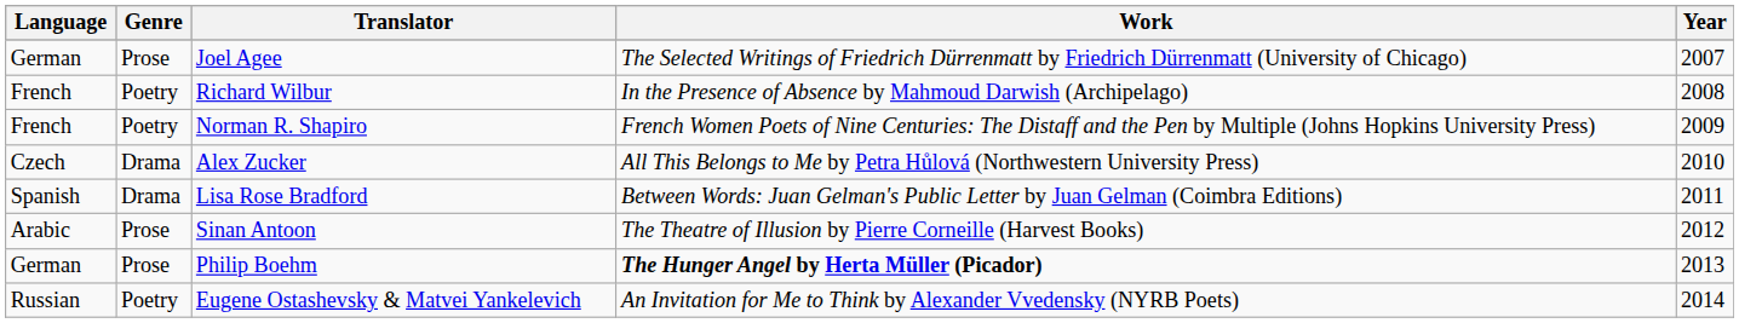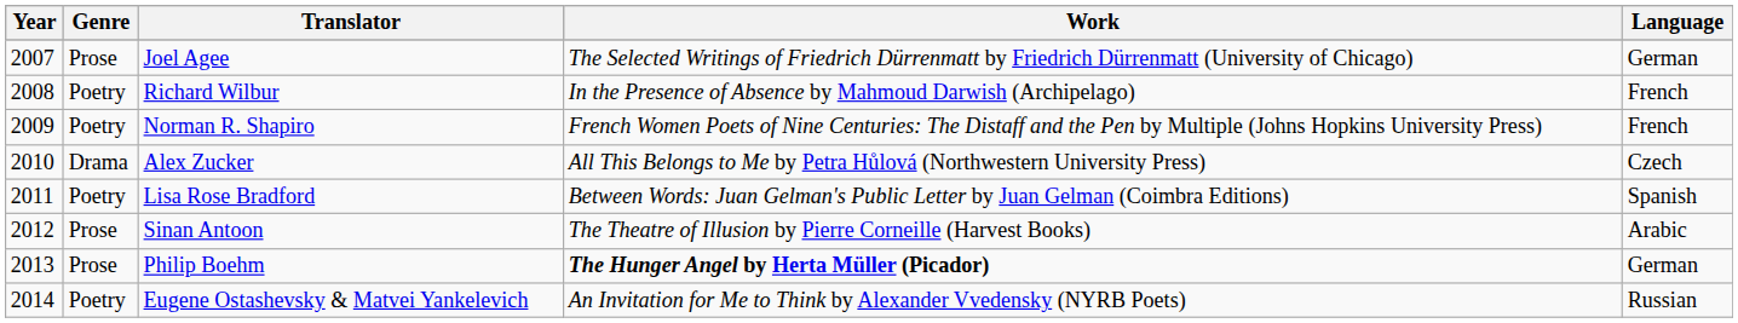 <table class="wikitable" width=100%>
 <tr bgcolor="#505050">
-<th>Language</th>
+<th>Year</th>
 <th>Genre</th>
 <th>Translator</th>
 <th>Work</th>
-<th>Year</th>
+<th>Language</th>
 </tr>
 <tr>
-<td>German</td>
+<td>2007</td>
 <td>Prose</td>
 <td><a href='#'>Joel Agee</a></td>
 <td><em>The Selected Writings of Friedrich Dürrenmatt</em> by <a href='#'>Friedrich Dürrenmatt</a> (University of Chicago)</td>
-<td>2007</td>
+<td>German</td>
 </tr>
 <tr>
-<td>French</td>
+<td>2008</td>
 <td>Poetry</td>
 <td><a href='#'>Richard Wilbur</a></td>
 <td><em>In the Presence of Absence</em> by <a href='#'>Mahmoud Darwish</a> (Archipelago)</td>
-<td>2008</td>
+<td>French</td>
 </tr>
 <tr>
-<td>French</td>
+<td>2009</td>
 <td>Poetry</td>
 <td><a href='#'>Norman R. Shapiro</a></td>
 <td><em>French Women Poets of Nine Centuries: The Distaff and the Pen</em> by Multiple (Johns Hopkins University Press)</td>
-<td>2009</td>
+<td>French</td>
 </tr>
 <tr>
-<td>Czech</td>
+<td>2010</td>
 <td>Drama</td>
 <td><a href='#'>Alex Zucker</a></td>
 <td><em>All This Belongs to Me</em> by <a href='#'>Petra Hůlová</a> (Northwestern University Press)</td>
-<td>2010</td>
+<td>Czech</td>
 </tr>
 <tr>
-<td>Spanish</td>
-<td>Drama</td>
+<td>2011</td>
+<td>Poetry</td>
 <td><a href='#'>Lisa Rose Bradford</a></td>
 <td><em>Between Words: Juan Gelman's Public Letter</em> by <a href='#'>Juan Gelman</a> (Coimbra Editions)</td>
-<td>2011</td>
+<td>Spanish</td>
 </tr>
 <tr>
-<td>Arabic</td>
+<td>2012</td>
 <td>Prose</td>
 <td><a href='#'>Sinan Antoon</a></td>
 <td><em>The Theatre of Illusion</em> by <a href='#'>Pierre Corneille</a> (Harvest Books)</td>
-<td>2012</td>
+<td>Arabic</td>
 </tr>
 <tr>
-<td>German</td>
+<td>2013</td>
 <td>Prose</td>
 <td><a href='#'>Philip Boehm</a></td>
 <td><strong><em>The Hunger Angel</em> by <a href='#'>Herta Müller</a> (Picador)</strong></td>
-<td>2013</td>
+<td>German</td>
 </tr>
 <tr>
-<td>Russian</td>
+<td>2014</td>
 <td>Poetry</td>
 <td><a href='#'>Eugene Ostashevsky</a> & <a href='#'>Matvei Yankelevich</a></td>
 <td><em>An Invitation for Me to Think</em> by <a href='#'>Alexander Vvedensky</a> (NYRB Poets)</td>
-<td>2014</td>
+<td>Russian</td>
 </tr>
 </table>
